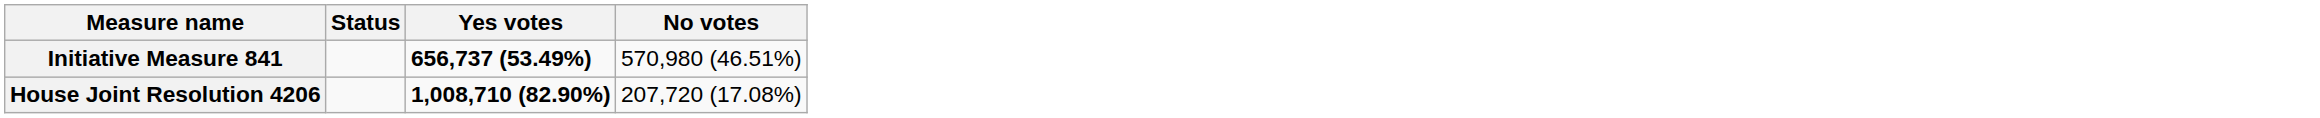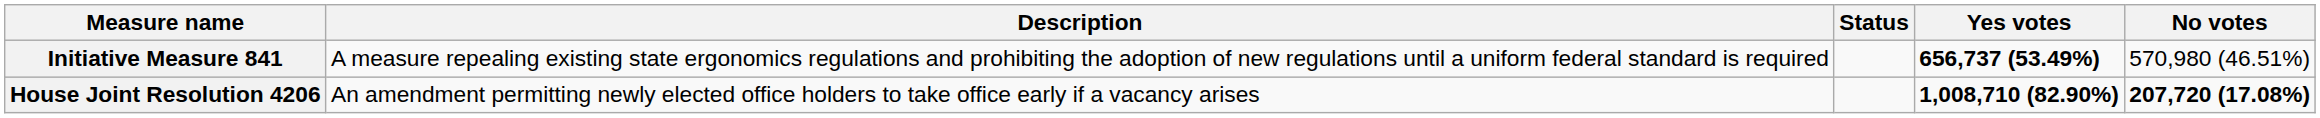 <table class="wikitable sortable plainrowheaders">
 <tr>
 <th scope=col>Measure name</th>
+<th scope=col class=unsortable>Description</th>
 <th scope=col>Status</th>
 <th scope=col>Yes votes</th>
 <th scope=col>No votes</th>
 </tr>
 <tr>
 <th scope=row>Initiative Measure 841</th>
+<td>A measure repealing existing state ergonomics regulations and prohibiting the adoption of new regulations until a uniform federal standard is required</td>
 <td></td>
 <td><strong>656,737 (53.49%)</strong></td>
 <td>570,980 (46.51%)</td>
 </tr>
 <tr>
 <th scope=row>House Joint Resolution 4206</th>
+<td>An amendment permitting newly elected office holders to take office early if a vacancy arises</td>
 <td></td>
 <td><strong>1,008,710 (82.90%)</strong></td>
-<td>207,720 (17.08%)</td>
+<td><strong>207,720 (17.08%)</strong></td>
 </tr>
 </table>
